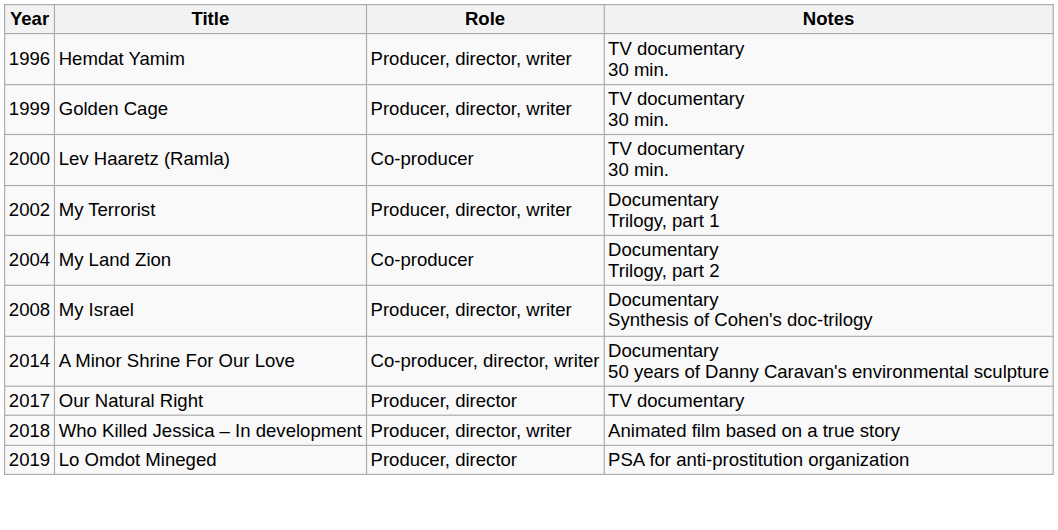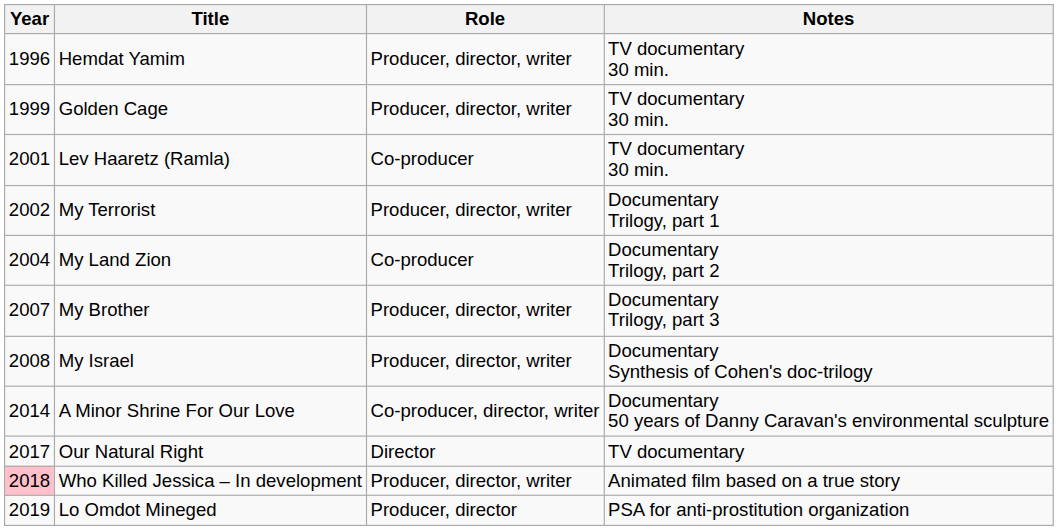 <table class="wikitable">
 <tr>
 <th>Year</th>
 <th>Title</th>
 <th>Role</th>
 <th>Notes</th>
 </tr>
 <tr>
 <td>1996</td>
 <td>Hemdat Yamim</td>
 <td>Producer, director, writer</td>
 <td>TV documentary<br>30 min.</td>
 </tr>
 <tr>
 <td>1999</td>
 <td>Golden Cage</td>
 <td>Producer, director, writer</td>
 <td>TV documentary<br>30 min.</td>
 </tr>
 <tr>
-<td>2000</td>
+<td>2001</td>
 <td>Lev Haaretz (Ramla)</td>
 <td>Co-producer</td>
 <td>TV documentary<br>30 min.</td>
 </tr>
 <tr>
 <td>2002</td>
 <td>My Terrorist</td>
 <td>Producer, director, writer</td>
 <td>Documentary<br>Trilogy, part 1</td>
 </tr>
 <tr>
 <td>2004</td>
 <td>My Land Zion</td>
 <td>Co-producer</td>
 <td>Documentary<br>Trilogy, part 2</td>
 </tr>
 <tr>
+<td>2007</td>
+<td>My Brother</td>
+<td>Producer, director, writer</td>
+<td>Documentary<br>Trilogy, part 3</td>
+</tr>
+<tr>
 <td>2008</td>
 <td>My Israel</td>
 <td>Producer, director, writer</td>
 <td>Documentary<br>Synthesis of Cohen's doc-trilogy</td>
 </tr>
 <tr>
 <td>2014</td>
 <td>A Minor Shrine For Our Love</td>
 <td>Co-producer, director, writer</td>
 <td>Documentary<br>50 years of Danny Caravan's environmental sculpture</td>
 </tr>
 <tr>
 <td>2017</td>
 <td>Our Natural Right</td>
-<td>Producer, director</td>
+<td>Director</td>
 <td>TV documentary</td>
 </tr>
 <tr>
-<td>2018</td>
+<td style="background: pink;">2018</td>
 <td>Who Killed Jessica – In development</td>
 <td>Producer, director, writer</td>
 <td>Animated film based on a true story</td>
 </tr>
 <tr>
 <td>2019</td>
 <td>Lo Omdot Mineged</td>
 <td>Producer, director</td>
 <td>PSA for anti-prostitution organization</td>
 </tr>
 </table>
